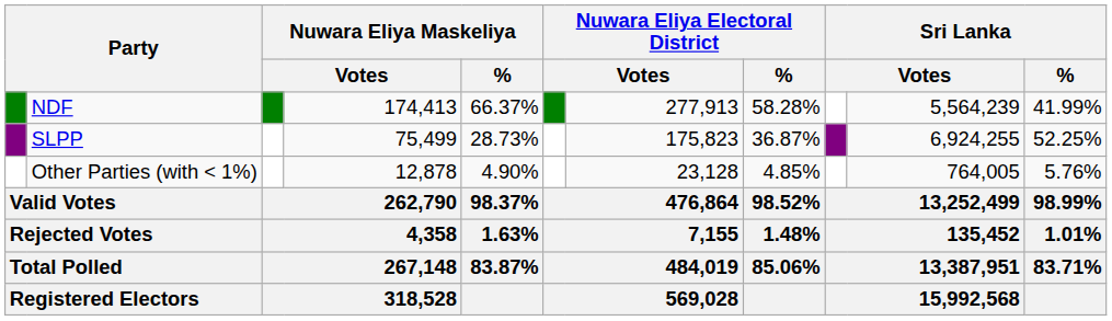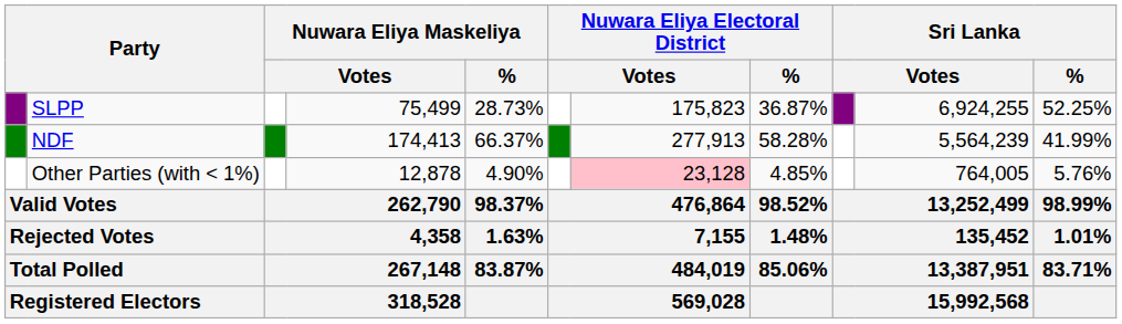 <table class="wikitable">
 <tr>
 <th colspan="2" width="144px"rowspan="2">Party</th>
 <th colspan="3" width="216px">Nuwara Eliya Maskeliya</th>
 <th colspan="3" width="216px"><a href='#'>Nuwara Eliya Electoral District</a></th>
 <th colspan="3" width="216px">Sri Lanka</th>
 </tr>
 <tr>
 <th colspan="2" width="144px">Votes</th>
 <th>%</th>
 <th colspan="2" width="144px">Votes</th>
 <th>%</th>
 <th colspan="2" width="144px">Votes</th>
 <th>%</th>
 </tr>
 <tr>
+<td style="background-color:purple;" width="10px"></td>
+<td style="text-align:left;"><a href='#'>SLPP</a></td>
+<td style="background-color:white;" width="10px"></td>
+<td style="text-align:right;">75,499</td>
+<td style="text-align:right;">28.73%</td>
+<td style="background-color:white;" width="10px"></td>
+<td style="text-align:right;">175,823</td>
+<td style="text-align:right;">36.87%</td>
+<td style="background-color:purple;" width="10px"></td>
+<td style="text-align:right;">6,924,255</td>
+<td style="text-align:right;">52.25%</td>
+</tr>
+<tr>
 <td style="background-color:green;" width="10px"></td>
 <td style="text-align:left;"><a href='#'>NDF</a></td>
 <td style="background-color:green;" width="10px"></td>
 <td style="text-align:right;">174,413</td>
 <td style="text-align:right;">66.37%</td>
 <td style="background-color:green;" width="10px"></td>
 <td style="text-align:right;">277,913</td>
 <td style="text-align:right;">58.28%</td>
 <td style="background-color:white;" width="10px"></td>
 <td style="text-align:right;">5,564,239</td>
 <td style="text-align:right;">41.99%</td>
 </tr>
 <tr>
-<td style="background-color:purple;" width="10px"></td>
-<td style="text-align:left;"><a href='#'>SLPP</a></td>
-<td style="background-color:white;" width="10px"></td>
-<td style="text-align:right;">75,499</td>
-<td style="text-align:right;">28.73%</td>
-<td style="background-color:white;" width="10px"></td>
-<td style="text-align:right;">175,823</td>
-<td style="text-align:right;">36.87%</td>
-<td style="background-color:purple;" width="10px"></td>
-<td style="text-align:right;">6,924,255</td>
-<td style="text-align:right;">52.25%</td>
-</tr>
-<tr>
 <td style="background-color:white;" width="10px"></td>
 <td style="text-align:left;">Other Parties (with < 1%)</td>
 <td style="background-color:white;" width="10px"></td>
 <td style="text-align:right;">12,878</td>
 <td style="text-align:right;">4.90%</td>
 <td style="background-color:white;" width="10px"></td>
-<td style="text-align:right;">23,128</td>
+<td style="background: pink; text-align:right;">23,128</td>
 <td style="text-align:right;">4.85%</td>
 <td style="background-color:white;" width="10px"></td>
 <td style="text-align:right;">764,005</td>
 <td style="text-align:right;">5.76%</td>
 </tr>
 <tr>
 <th colspan="2" width="144px"style="text-align:left;">Valid Votes</th>
 <th style="text-align:right;"colspan="2" width="144px">262,790</th>
 <th style="text-align:right;">98.37%</th>
 <th style="text-align:right;"colspan="2" width="144px">476,864</th>
 <th style="text-align:right;">98.52%</th>
 <th style="text-align:right;"colspan="2" width="144px">13,252,499</th>
 <th style="text-align:right;">98.99%</th>
 </tr>
 <tr>
 <th colspan="2" width="144px"style="text-align:left;">Rejected Votes</th>
 <th style="text-align:right;"colspan="2" width="144px">4,358</th>
 <th style="text-align:right;">1.63%</th>
 <th style="text-align:right;"colspan="2" width="144px">7,155</th>
 <th style="text-align:right;">1.48%</th>
 <th style="text-align:right;"colspan="2" width="144px">135,452</th>
 <th style="text-align:right;">1.01%</th>
 </tr>
 <tr>
 <th colspan="2" width="144px"style="text-align:left;">Total Polled</th>
 <th style="text-align:right;"colspan="2" width="144px">267,148</th>
 <th style="text-align:right;">83.87%</th>
 <th style="text-align:right;"colspan="2" width="144px">484,019</th>
 <th style="text-align:right;">85.06%</th>
 <th style="text-align:right;"colspan="2" width="144px">13,387,951</th>
 <th style="text-align:right;">83.71%</th>
 </tr>
 <tr>
 <th colspan="2" width="144px"style="text-align:left;">Registered Electors</th>
 <th style="text-align:right;"colspan="2" width="144px">318,528</th>
 <th></th>
 <th style="text-align:right;"colspan="2" width="144px">569,028</th>
 <th></th>
 <th style="text-align:right;"colspan="2" width="144px">15,992,568</th>
 <th></th>
 </tr>
 </table>
